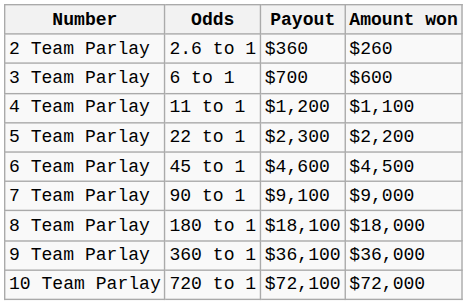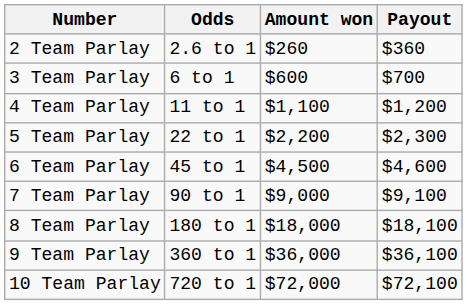 <table class="wikitable">
 <tr>
 <th>Number</th>
 <th>Odds</th>
+<th>Amount won</th>
 <th>Payout</th>
-<th>Amount won</th>
 </tr>
 <tr>
 <td>2 Team Parlay</td>
 <td>2.6 to 1</td>
+<td>$260</td>
 <td>$360</td>
-<td>$260</td>
 </tr>
 <tr>
 <td>3 Team Parlay</td>
 <td>6 to 1</td>
+<td>$600</td>
 <td>$700</td>
-<td>$600</td>
 </tr>
 <tr>
 <td>4 Team Parlay</td>
 <td>11 to 1</td>
+<td>$1,100</td>
 <td>$1,200</td>
-<td>$1,100</td>
 </tr>
 <tr>
 <td>5 Team Parlay</td>
 <td>22 to 1</td>
+<td>$2,200</td>
 <td>$2,300</td>
-<td>$2,200</td>
 </tr>
 <tr>
 <td>6 Team Parlay</td>
 <td>45 to 1</td>
+<td>$4,500</td>
 <td>$4,600</td>
-<td>$4,500</td>
 </tr>
 <tr>
 <td>7 Team Parlay</td>
 <td>90 to 1</td>
+<td>$9,000</td>
 <td>$9,100</td>
-<td>$9,000</td>
 </tr>
 <tr>
 <td>8 Team Parlay</td>
 <td>180 to 1</td>
+<td>$18,000</td>
 <td>$18,100</td>
-<td>$18,000</td>
 </tr>
 <tr>
 <td>9 Team Parlay</td>
 <td>360 to 1</td>
+<td>$36,000</td>
 <td>$36,100</td>
-<td>$36,000</td>
 </tr>
 <tr>
 <td>10 Team Parlay</td>
 <td>720 to 1</td>
+<td>$72,000</td>
 <td>$72,100</td>
-<td>$72,000</td>
 </tr>
 </table>
